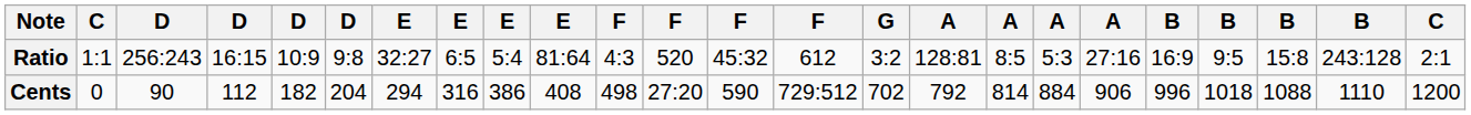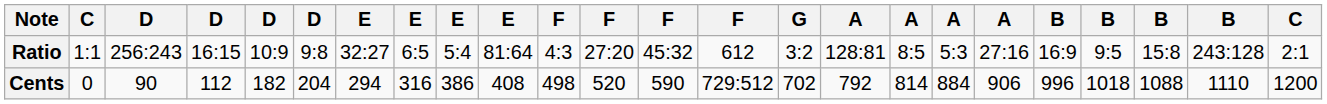 <table class="wikitable"  style="text-align:center;width:60em;">
 <tr>
 <th style="width:5em;">Note</th>
 <th>C</th>
 <th>D</th>
 <th>D</th>
 <th>D</th>
 <th>D</th>
 <th>E</th>
 <th>E</th>
 <th>E</th>
 <th>E</th>
 <th>F</th>
 <th>F</th>
 <th>F</th>
 <th>F</th>
 <th>G</th>
 <th>A</th>
 <th>A</th>
 <th>A</th>
 <th>A</th>
 <th>B</th>
 <th>B</th>
 <th>B</th>
 <th>B</th>
 <th>C</th>
 </tr>
 <tr>
 <th>Ratio</th>
 <td>1:1</td>
 <td>256:243</td>
 <td>16:15</td>
 <td>10:9</td>
 <td>9:8</td>
 <td>32:27</td>
 <td>6:5</td>
 <td>5:4</td>
 <td>81:64</td>
 <td>4:3</td>
-<td>520</td>
+<td>27:20</td>
 <td>45:32</td>
 <td>612</td>
 <td>3:2</td>
 <td>128:81</td>
 <td>8:5</td>
 <td>5:3</td>
 <td>27:16</td>
 <td>16:9</td>
 <td>9:5</td>
 <td>15:8</td>
 <td>243:128</td>
 <td>2:1</td>
 </tr>
 <tr>
 <th>Cents</th>
 <td>0</td>
 <td>90</td>
 <td>112</td>
 <td>182</td>
 <td>204</td>
 <td>294</td>
 <td>316</td>
 <td>386</td>
 <td>408</td>
 <td>498</td>
-<td>27:20</td>
+<td>520</td>
 <td>590</td>
 <td>729:512</td>
 <td>702</td>
 <td>792</td>
 <td>814</td>
 <td>884</td>
 <td>906</td>
 <td>996</td>
 <td>1018</td>
 <td>1088</td>
 <td>1110</td>
 <td>1200</td>
 </tr>
 </table>
